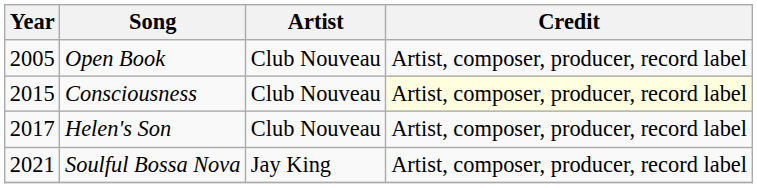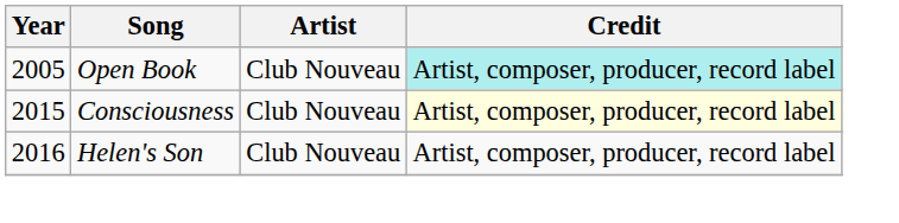 <table class="wikitable">
 <tr>
 <th>Year</th>
 <th>Song</th>
 <th>Artist</th>
 <th>Credit</th>
 </tr>
 <tr>
 <td rowspan="1">2005</td>
 <td><em>Open Book</em></td>
 <td>Club Nouveau</td>
-<td>Artist, composer, producer, record label</td>
+<td style="background: paleturquoise;">Artist, composer, producer, record label</td>
 </tr>
 <tr>
 <td rowspan="1">2015</td>
 <td><em>Consciousness</em></td>
 <td>Club Nouveau</td>
 <td style="background: lightyellow;">Artist, composer, producer, record label</td>
 </tr>
 <tr>
-<td rowspan="1">2017</td>
+<td rowspan="1">2016</td>
 <td><em>Helen's Son</em></td>
 <td>Club Nouveau</td>
 <td>Artist, composer, producer, record label</td>
 </tr>
 <tr>
-<td rowspan="1">2021</td>
-<td><em>Soulful Bossa Nova</em></td>
-<td>Jay King</td>
-<td>Artist, composer, producer, record label</td>
-</tr>
-<tr>
 </tr>
 </table>
